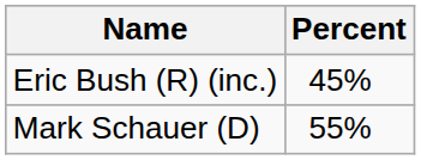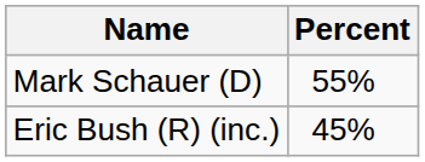 <table class="wikitable">
 <tr>
 <th>Name</th>
 <th>Percent</th>
 </tr>
 <tr>
+<td>Mark Schauer (D)</td>
+<td>  55%</td>
+</tr>
+<tr>
 <td>Eric Bush (R) (inc.)</td>
 <td>  45%</td>
 </tr>
-<tr>
-<td>Mark Schauer (D)</td>
-<td>  55%</td>
-</tr>
 </table>
